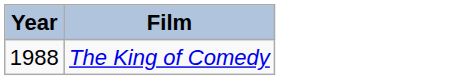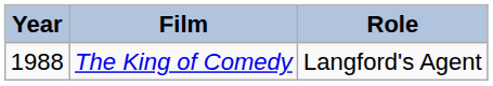 <table class="wikitable" style="font-size:95%;">
 <tr>
 <th style="background:#B0C4DE;">Year</th>
 <th style="background:#B0C4DE;">Film</th>
+<th style="background:#B0C4DE;">Role</th>
 </tr>
 <tr>
 <td>1988</td>
 <td><em><a href='#'>The King of Comedy</a></em></td>
+<td>Langford's Agent</td>
 </tr>
 </table>
